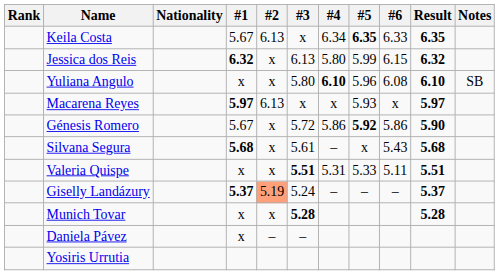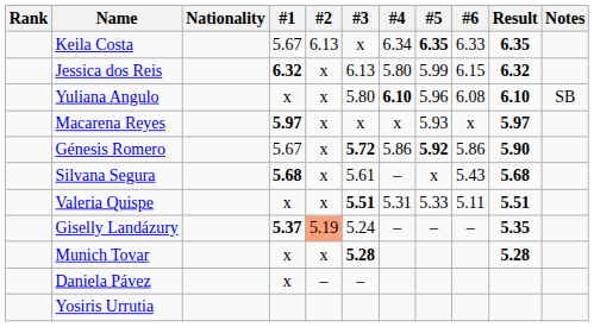 <table class="wikitable sortable" style="text-align:center">
 <tr>
 <th>Rank</th>
 <th>Name</th>
 <th>Nationality</th>
 <th>#1</th>
 <th>#2</th>
 <th>#3</th>
 <th>#4</th>
 <th>#5</th>
 <th>#6</th>
 <th>Result</th>
 <th>Notes</th>
 </tr>
 <tr>
 <td></td>
 <td align=left><a href='#'>Keila Costa</a></td>
 <td align=left></td>
 <td>5.67</td>
 <td>6.13</td>
 <td>x</td>
 <td>6.34</td>
 <td><strong>6.35</strong></td>
 <td>6.33</td>
 <td><strong>6.35</strong></td>
 <td></td>
 </tr>
 <tr>
 <td></td>
 <td align=left><a href='#'>Jessica dos Reis</a></td>
 <td align=left></td>
 <td><strong>6.32</strong></td>
 <td>x</td>
 <td>6.13</td>
 <td>5.80</td>
 <td>5.99</td>
 <td>6.15</td>
 <td><strong>6.32</strong></td>
 <td></td>
 </tr>
 <tr>
 <td></td>
 <td align=left><a href='#'>Yuliana Angulo</a></td>
 <td align=left></td>
 <td>x</td>
 <td>x</td>
 <td>5.80</td>
 <td><strong>6.10</strong></td>
 <td>5.96</td>
 <td>6.08</td>
 <td><strong>6.10</strong></td>
 <td>SB</td>
 </tr>
 <tr>
 <td></td>
 <td align=left><a href='#'>Macarena Reyes</a></td>
 <td align=left></td>
 <td><strong>5.97</strong></td>
-<td>6.13</td>
+<td>x</td>
 <td>x</td>
 <td>x</td>
 <td>5.93</td>
 <td>x</td>
 <td><strong>5.97</strong></td>
 <td></td>
 </tr>
 <tr>
 <td></td>
 <td align=left><a href='#'>Génesis Romero</a></td>
 <td align=left></td>
 <td>5.67</td>
 <td>x</td>
-<td>5.72</td>
+<td><strong>5.72</strong></td>
 <td>5.86</td>
 <td><strong>5.92</strong></td>
 <td>5.86</td>
 <td><strong>5.90</strong></td>
 <td></td>
 </tr>
 <tr>
 <td></td>
 <td align=left><a href='#'>Silvana Segura</a></td>
 <td align=left></td>
 <td><strong>5.68</strong></td>
 <td>x</td>
 <td>5.61</td>
 <td>–</td>
 <td>x</td>
 <td>5.43</td>
 <td><strong>5.68</strong></td>
 <td></td>
 </tr>
 <tr>
 <td></td>
 <td align=left><a href='#'>Valeria Quispe</a></td>
 <td align=left></td>
 <td>x</td>
 <td>x</td>
 <td><strong>5.51</strong></td>
 <td>5.31</td>
 <td>5.33</td>
 <td>5.11</td>
 <td><strong>5.51</strong></td>
 <td></td>
 </tr>
 <tr>
 <td></td>
 <td align=left><a href='#'>Giselly Landázury</a></td>
 <td align=left></td>
 <td><strong>5.37</strong></td>
 <td style="background: lightsalmon;">5.19</td>
 <td>5.24</td>
 <td>–</td>
 <td>–</td>
 <td>–</td>
-<td><strong>5.37</strong></td>
+<td><strong>5.35</strong></td>
 <td></td>
 </tr>
 <tr>
 <td></td>
 <td align=left><a href='#'>Munich Tovar</a></td>
 <td align=left></td>
 <td>x</td>
 <td>x</td>
 <td><strong>5.28</strong></td>
 <td></td>
 <td></td>
 <td></td>
 <td><strong>5.28</strong></td>
 <td></td>
 </tr>
 <tr>
 <td></td>
 <td align=left><a href='#'>Daniela Pávez</a></td>
 <td align=left></td>
 <td>x</td>
 <td>–</td>
 <td>–</td>
 <td></td>
 <td></td>
 <td></td>
 <td><strong></strong></td>
 <td></td>
 </tr>
 <tr>
 <td></td>
 <td align=left><a href='#'>Yosiris Urrutia</a></td>
 <td align=left></td>
 <td></td>
 <td></td>
 <td></td>
 <td></td>
 <td></td>
 <td></td>
 <td><strong></strong></td>
 <td></td>
 </tr>
 </table>
